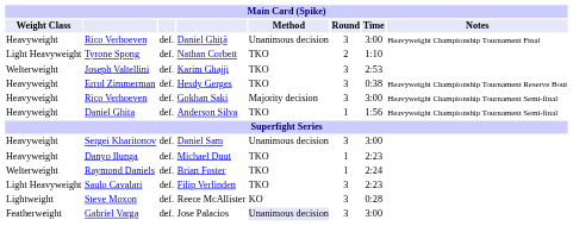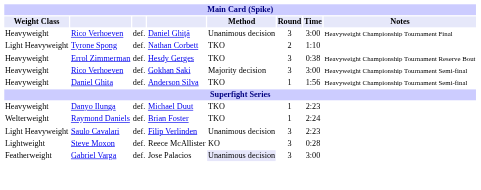 <table class="toccolours" style="font-size: 80%;">
 <tr>
 <th colspan="8" style="background-color: #ccf; color: #000080; text-align: center;"><strong>Main Card (Spike)</strong></th>
 </tr>
 <tr>
 <th colspan="1" style="background-color: #E6E8FA; color: #000000; text-align: center;">Weight Class</th>
 <th colspan="1" style="background-color: #E6E8FA; color: #000000; text-align: center;"></th>
 <th colspan="1" style="background-color: #E6E8FA; color: #000000; text-align: center;"></th>
 <th colspan="1" style="background-color: #E6E8FA; color: #000000; text-align: center;"></th>
 <th colspan="1" style="background-color: #E6E8FA; color: #000000; text-align: center;">Method</th>
 <th colspan="1" style="background-color: #E6E8FA; color: #000000; text-align: center;">Round</th>
 <th colspan="1" style="background-color: #E6E8FA; color: #000000; text-align: center;">Time</th>
 <th colspan="1" style="background-color: #E6E8FA; color: #000000; text-align: center;">Notes</th>
 </tr>
 <tr>
 <td>Heavyweight</td>
 <td> <a href='#'>Rico Verhoeven</a></td>
 <td>def.</td>
 <td> <a href='#'>Daniel Ghiță</a></td>
 <td>Unanimous decision</td>
 <td align=center>3</td>
 <td align=center>3:00</td>
 <td><small>Heavyweight Championship Tournament Final</small></td>
 </tr>
 <tr>
 <td>Light Heavyweight</td>
 <td> <a href='#'>Tyrone Spong</a></td>
 <td align=center>def.</td>
 <td> <a href='#'>Nathan Corbett</a></td>
 <td>TKO</td>
 <td align=center>2</td>
 <td align=center>1:10</td>
-<td></td>
-</tr>
-<tr>
-<td>Welterweight</td>
-<td> <a href='#'>Joseph Valtellini</a></td>
-<td align=center>def.</td>
-<td> <a href='#'>Karim Ghajji</a></td>
-<td>TKO</td>
-<td align=center>3</td>
-<td align=center>2:53</td>
 <td></td>
 </tr>
 <tr>
 <td>Heavyweight</td>
 <td> <a href='#'>Errol Zimmerman</a></td>
 <td align=center>def.</td>
 <td> <a href='#'>Hesdy Gerges</a></td>
 <td>TKO</td>
 <td align=center>3</td>
 <td align=center>0:38</td>
 <td><small>Heavyweight Championship Tournament Reserve Bout</small></td>
 </tr>
 <tr>
 <td>Heavyweight</td>
 <td> <a href='#'>Rico Verhoeven</a></td>
 <td align=center>def.</td>
 <td> <a href='#'>Gokhan Saki</a></td>
 <td>Majority decision</td>
 <td align=center>3</td>
 <td align=center>3:00</td>
 <td><small>Heavyweight Championship Tournament Semi-final</small></td>
 </tr>
 <tr>
 <td>Heavyweight</td>
 <td> <a href='#'>Daniel Ghita</a></td>
 <td align=center>def.</td>
 <td> <a href='#'>Anderson Silva</a></td>
 <td>TKO</td>
 <td align=center>1</td>
 <td align=center>1:56</td>
 <td><small>Heavyweight Championship Tournament Semi-final</small></td>
 </tr>
 <tr>
 <th colspan="8" style="background-color: #ccf; color: #000080; text-align: center;"><strong>Superfight Series</strong></th>
 </tr>
 <tr>
 <td>Heavyweight</td>
-<td> <a href='#'>Sergei Kharitonov</a></td>
-<td align=center>def.</td>
-<td> <a href='#'>Daniel Sam</a></td>
-<td>Unanimous decision</td>
-<td align=center>3</td>
-<td align=center>3:00</td>
-<td></td>
-</tr>
-<tr>
-<td>Heavyweight</td>
 <td> <a href='#'>Danyo Ilunga</a></td>
 <td align=center>def.</td>
 <td> <a href='#'>Michael Duut</a></td>
 <td>TKO</td>
 <td align=center>1</td>
 <td align=center>2:23</td>
 <td></td>
 </tr>
 <tr>
 <td>Welterweight</td>
 <td> <a href='#'>Raymond Daniels</a></td>
 <td align=center>def.</td>
 <td> <a href='#'>Brian Foster</a></td>
 <td>TKO</td>
 <td align=center>1</td>
 <td align=center>2:24</td>
 <td></td>
 </tr>
 <tr>
 <td>Light Heavyweight</td>
 <td> <a href='#'>Saulo Cavalari</a></td>
 <td align=center>def.</td>
 <td> <a href='#'>Filip Verlinden</a></td>
-<td>TKO</td>
+<td>Unanimous decision</td>
 <td align=center>3</td>
 <td align=center>2:23</td>
 <td></td>
 </tr>
 <tr>
 <td>Lightweight</td>
 <td> <a href='#'>Steve Moxon</a></td>
 <td align=center>def.</td>
 <td> Reece McAllister</td>
 <td>KO</td>
 <td align=center>3</td>
 <td align=center>0:28</td>
 <td></td>
 </tr>
 <tr>
 <td>Featherweight</td>
 <td> <a href='#'>Gabriel Varga</a></td>
 <td align=center>def.</td>
 <td> Jose Palacios</td>
 <td style="background: lavender;">Unanimous decision</td>
 <td align=center>3</td>
 <td align=center>3:00</td>
 <td></td>
 </tr>
 </table>
